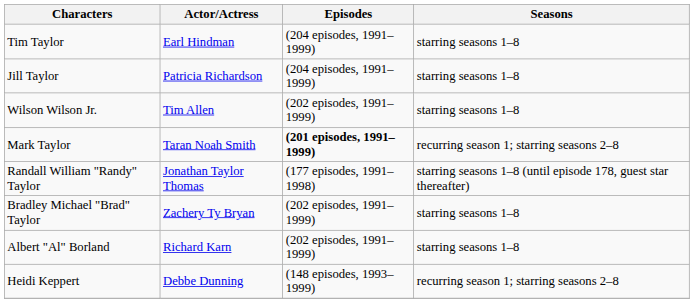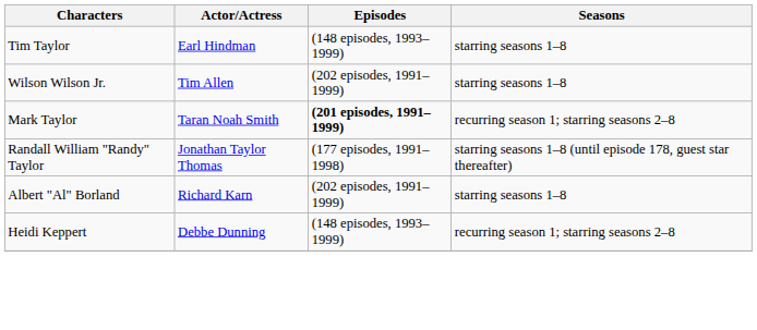 <table class="wikitable sortable">
 <tr>
 <th>Characters</th>
 <th>Actor/Actress</th>
 <th>Episodes</th>
 <th>Seasons</th>
 </tr>
 <tr>
 <td>Tim Taylor</td>
 <td><a href='#'>Earl Hindman</a></td>
-<td>(204 episodes, 1991–1999)</td>
-<td>starring seasons 1–8</td>
-</tr>
-<tr>
-<td>Jill Taylor</td>
-<td><a href='#'>Patricia Richardson</a></td>
-<td>(204 episodes, 1991–1999)</td>
+<td>(148 episodes, 1993–1999)</td>
 <td>starring seasons 1–8</td>
 </tr>
 <tr>
 <td>Wilson Wilson Jr.</td>
 <td><a href='#'>Tim Allen</a></td>
 <td>(202 episodes, 1991–1999)</td>
 <td>starring seasons 1–8</td>
 </tr>
 <tr>
 <td>Mark Taylor</td>
 <td><a href='#'>Taran Noah Smith</a></td>
 <td><strong>(201 episodes, 1991–1999)</strong></td>
 <td>recurring season 1; starring seasons 2–8</td>
 </tr>
 <tr>
 <td>Randall William "Randy" Taylor</td>
 <td><a href='#'>Jonathan Taylor Thomas</a></td>
 <td>(177 episodes, 1991–1998)</td>
 <td>starring seasons 1–8 (until episode 178, guest star thereafter)</td>
 </tr>
 <tr>
-<td>Bradley Michael "Brad" Taylor</td>
-<td><a href='#'>Zachery Ty Bryan</a></td>
-<td>(202 episodes, 1991–1999)</td>
-<td>starring seasons 1–8</td>
-</tr>
-<tr>
 <td>Albert "Al" Borland</td>
 <td><a href='#'>Richard Karn</a></td>
 <td>(202 episodes, 1991–1999)</td>
 <td>starring seasons 1–8</td>
 </tr>
 <tr>
 <td>Heidi Keppert</td>
 <td><a href='#'>Debbe Dunning</a></td>
 <td>(148 episodes, 1993–1999)</td>
 <td>recurring season 1; starring seasons 2–8</td>
 </tr>
 <tr>
 </tr>
 </table>
